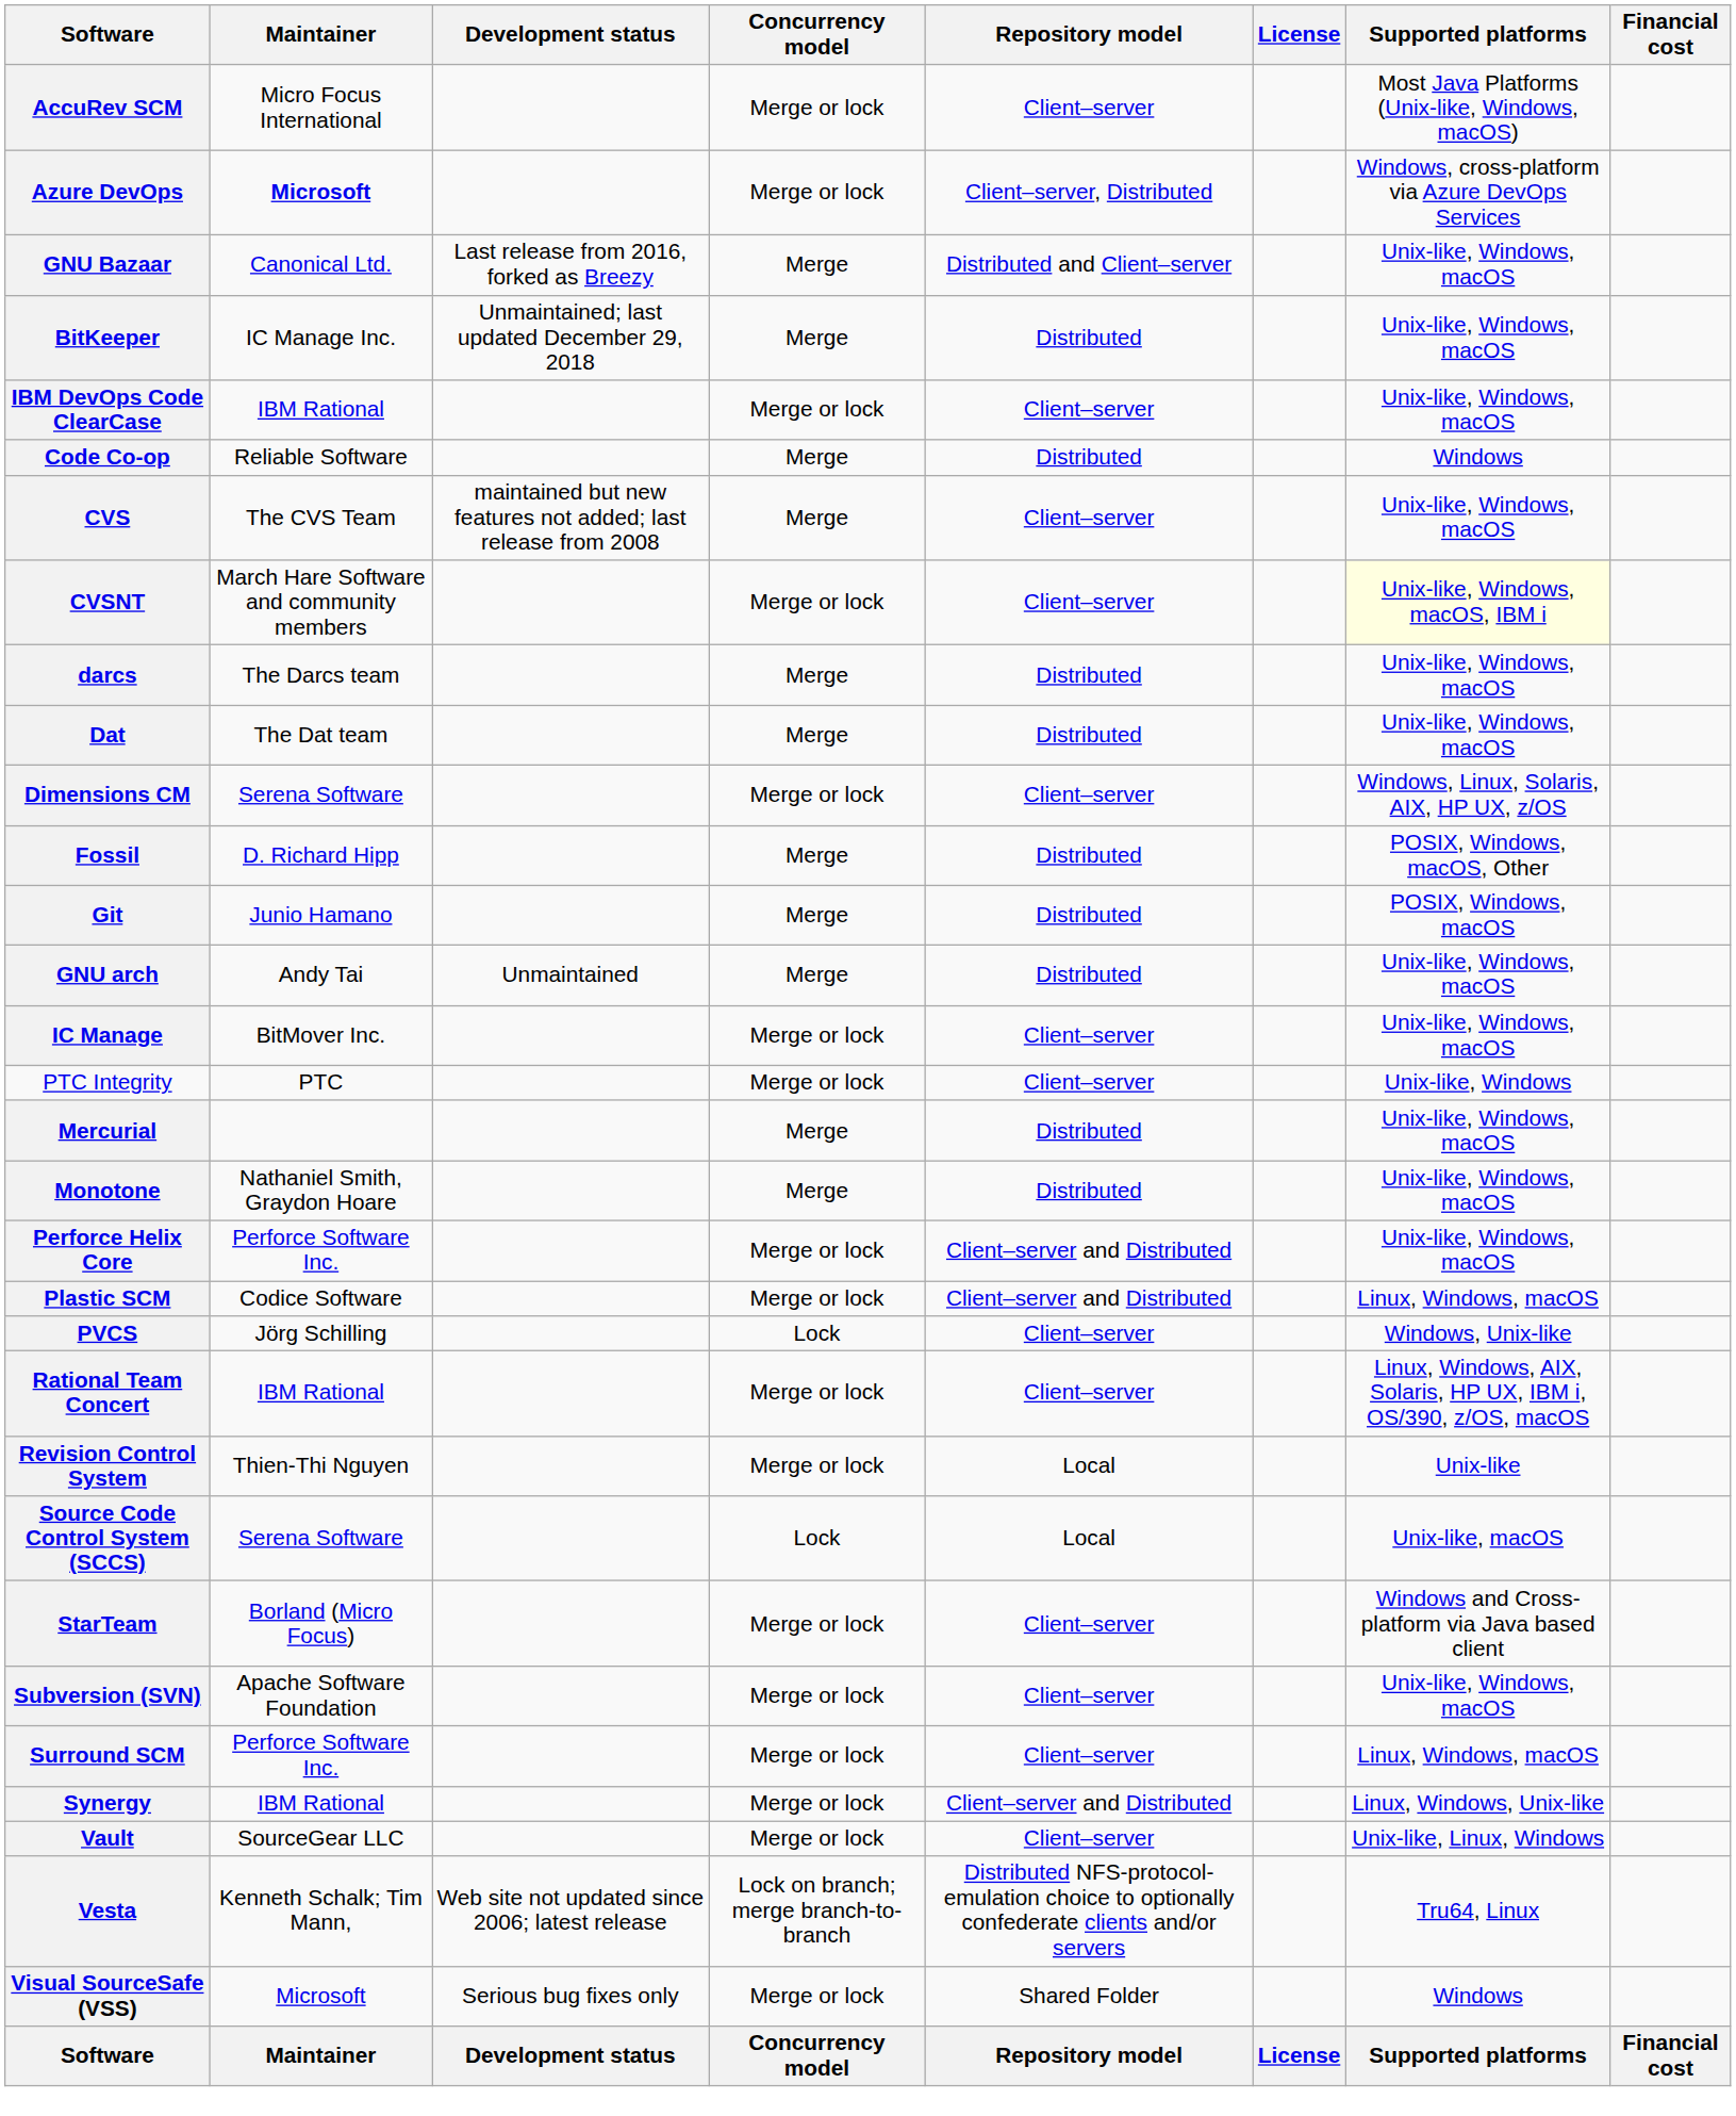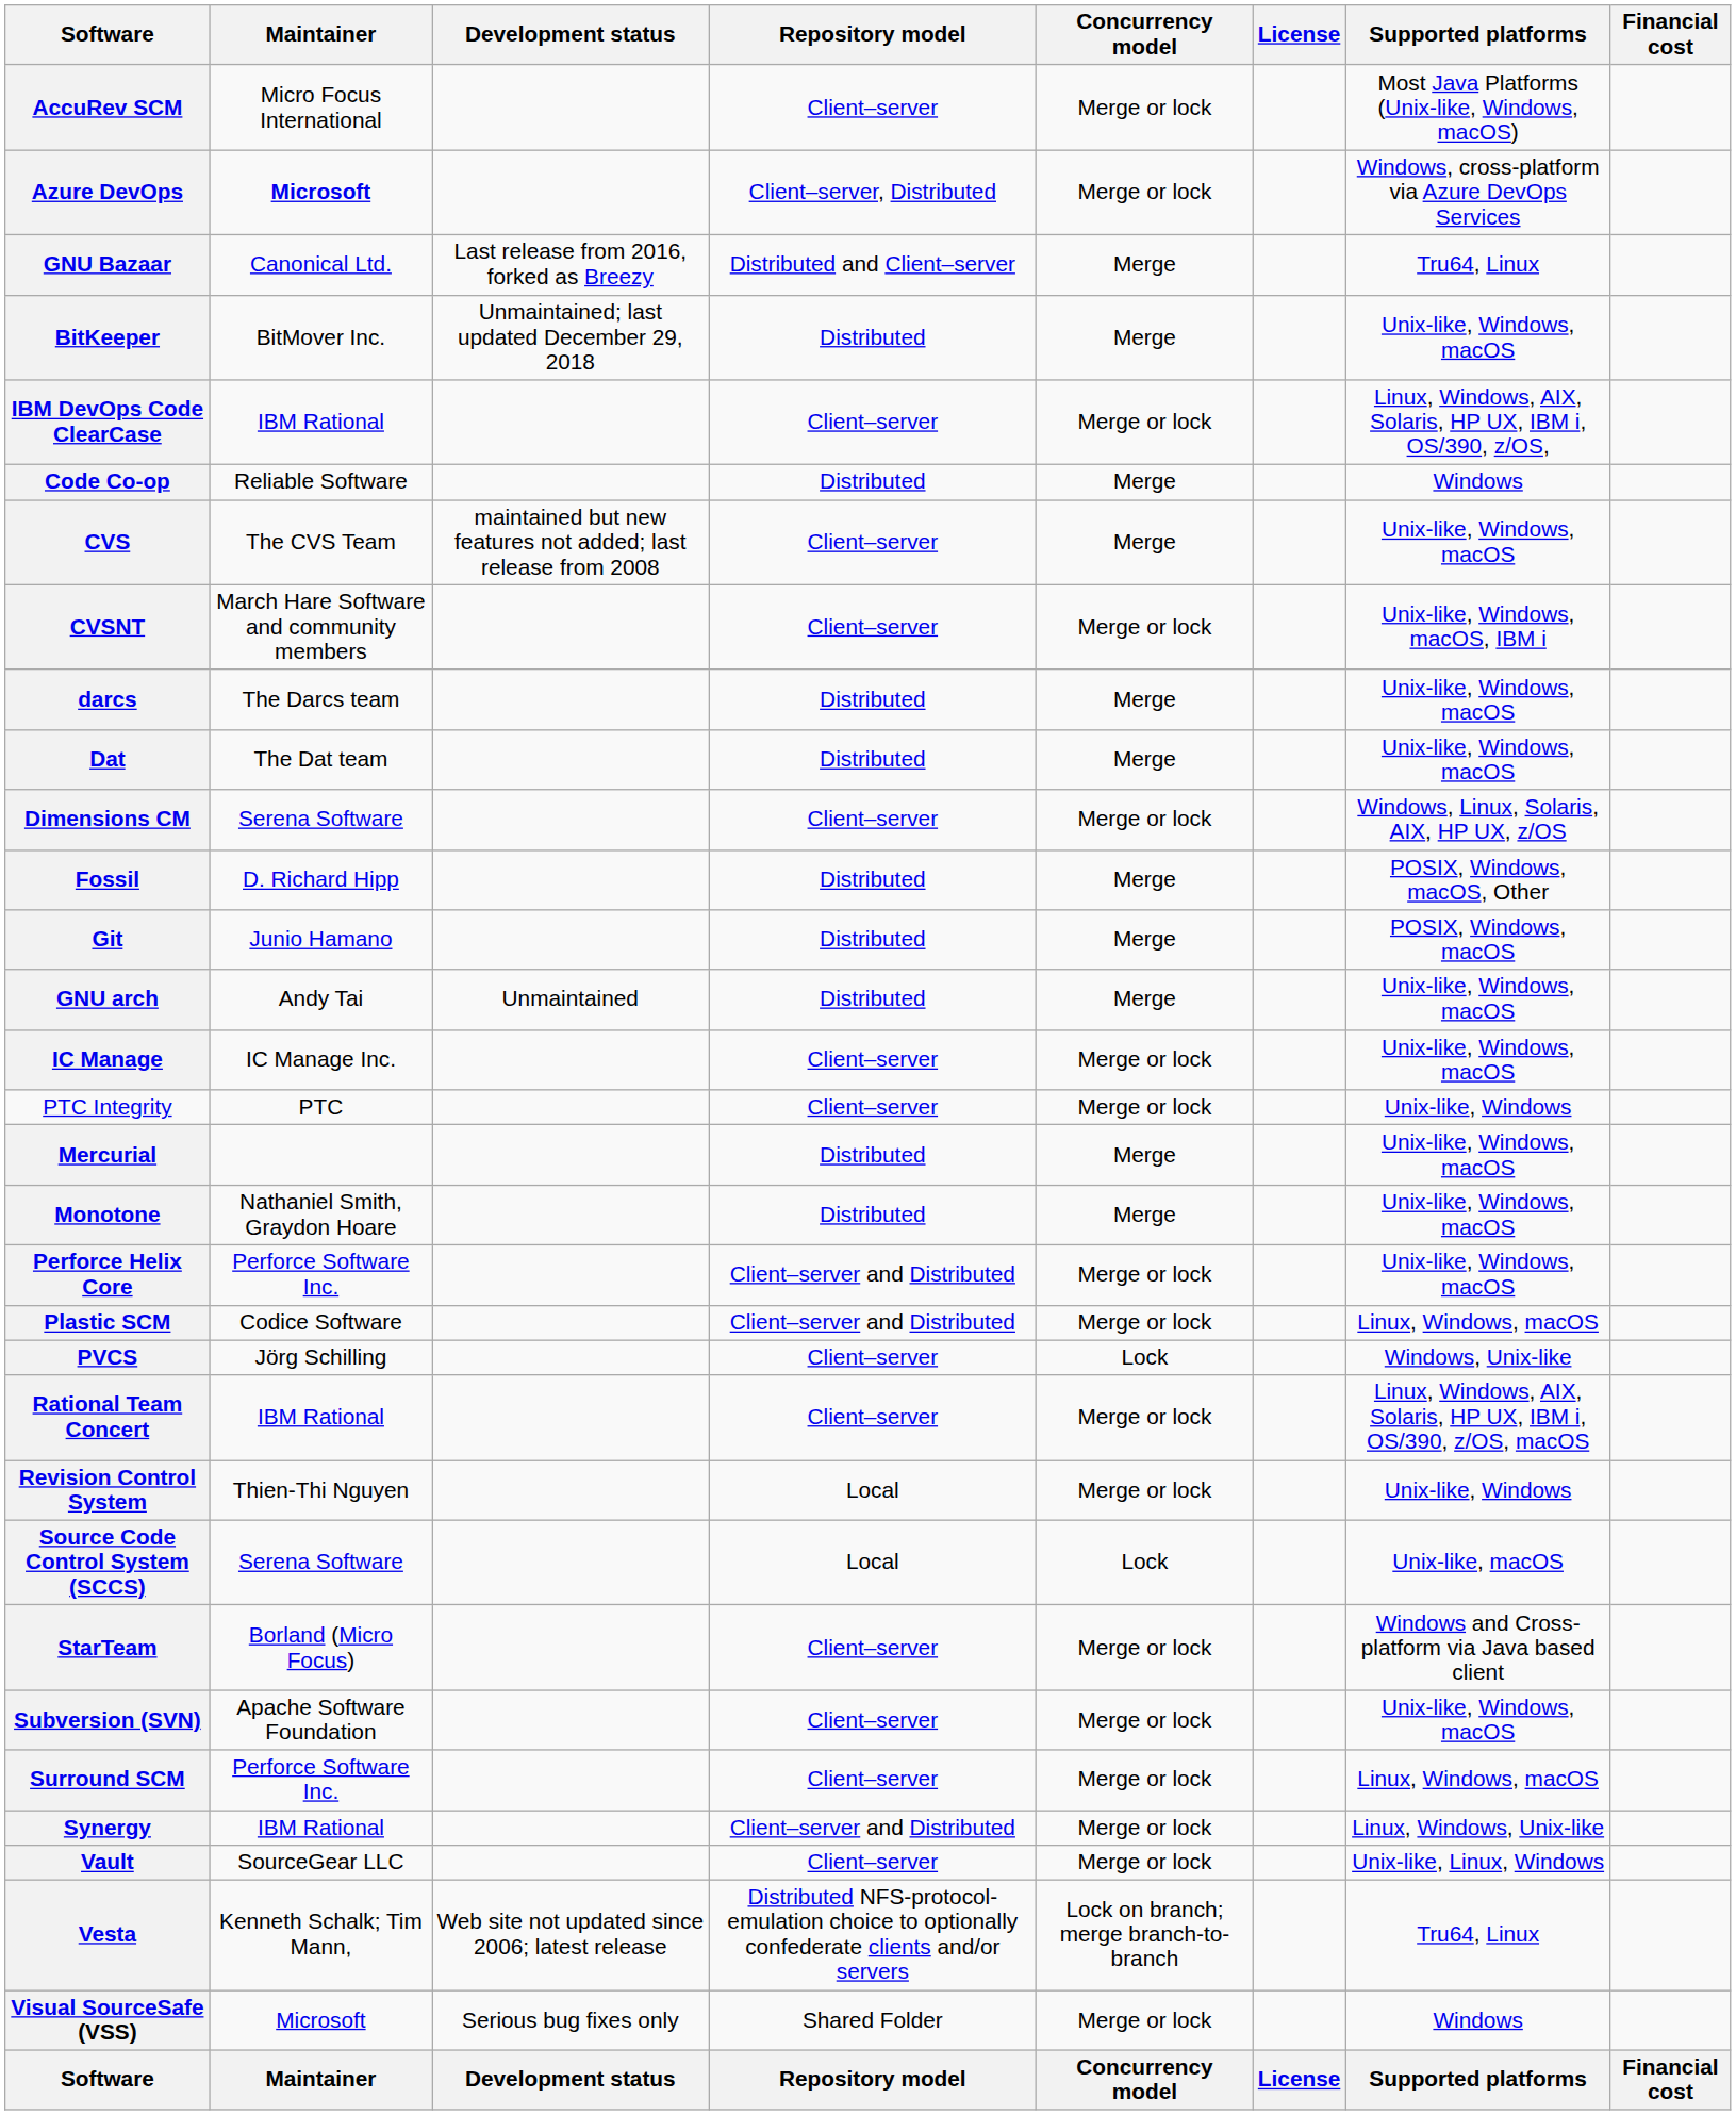 <table class="wikitable sortable" style="text-align: center; width: auto;">
 <tr>
 <th>Software</th>
 <th>Maintainer</th>
 <th>Development status</th>
+<th>Repository model</th>
 <th>Concurrency model</th>
-<th>Repository model</th>
 <th><a href='#'>License</a></th>
 <th>Supported platforms</th>
 <th>Financial cost</th>
 </tr>
 <tr>
 <th><a href='#'>AccuRev SCM</a></th>
 <td>Micro Focus International</td>
 <td></td>
+<td><a href='#'>Client–server</a></td>
 <td>Merge or lock</td>
-<td><a href='#'>Client–server</a></td>
 <td></td>
 <td>Most <a href='#'>Java</a> Platforms (<a href='#'>Unix-like</a>, <a href='#'>Windows</a>, <a href='#'>macOS</a>)</td>
 <td></td>
 </tr>
 <tr>
 <th><a href='#'>Azure DevOps</a></th>
 <td><strong><a href='#'>Microsoft</a></strong></td>
 <td></td>
+<td><a href='#'>Client–server</a>, <a href='#'>Distributed</a></td>
 <td>Merge or lock</td>
-<td><a href='#'>Client–server</a>, <a href='#'>Distributed</a></td>
 <td></td>
 <td><a href='#'>Windows</a>, cross-platform via <a href='#'>Azure DevOps Services</a></td>
 <td></td>
 </tr>
 <tr>
 <th><a href='#'>GNU Bazaar</a></th>
 <td><a href='#'>Canonical Ltd.</a></td>
 <td>Last release from 2016, forked as <a href='#'>Breezy</a></td>
+<td><a href='#'>Distributed</a> and <a href='#'>Client–server</a></td>
 <td>Merge</td>
-<td><a href='#'>Distributed</a> and <a href='#'>Client–server</a></td>
 <td></td>
-<td><a href='#'>Unix-like</a>, <a href='#'>Windows</a>, <a href='#'>macOS</a></td>
+<td><a href='#'>Tru64</a>, <a href='#'>Linux</a></td>
 <td></td>
 </tr>
 <tr>
 <th><a href='#'>BitKeeper</a></th>
-<td>IC Manage Inc.</td>
+<td>BitMover Inc.</td>
 <td>Unmaintained; last updated December 29, 2018</td>
+<td><a href='#'>Distributed</a></td>
 <td>Merge</td>
-<td><a href='#'>Distributed</a></td>
 <td></td>
 <td><a href='#'>Unix-like</a>, <a href='#'>Windows</a>, <a href='#'>macOS</a></td>
 <td></td>
 </tr>
 <tr>
 <th><a href='#'>IBM DevOps Code ClearCase</a></th>
 <td><a href='#'>IBM Rational</a></td>
 <td></td>
+<td><a href='#'>Client–server</a></td>
 <td>Merge or lock</td>
-<td><a href='#'>Client–server</a></td>
 <td></td>
-<td><a href='#'>Unix-like</a>, <a href='#'>Windows</a>, <a href='#'>macOS</a></td>
+<td><a href='#'>Linux</a>, <a href='#'>Windows</a>, <a href='#'>AIX</a>, <a href='#'>Solaris</a>, <a href='#'>HP UX</a>, <a href='#'>IBM i</a>, <a href='#'>OS/390</a>, <a href='#'>z/OS</a>,</td>
 <td></td>
 </tr>
 <tr>
 <th><a href='#'>Code Co-op</a></th>
 <td>Reliable Software</td>
 <td></td>
+<td><a href='#'>Distributed</a></td>
 <td>Merge</td>
-<td><a href='#'>Distributed</a></td>
 <td></td>
 <td><a href='#'>Windows</a></td>
 <td></td>
 </tr>
 <tr>
 <th><a href='#'>CVS</a></th>
 <td>The CVS Team</td>
 <td>maintained but new features not added; last release from 2008</td>
+<td><a href='#'>Client–server</a></td>
 <td>Merge</td>
-<td><a href='#'>Client–server</a></td>
 <td></td>
 <td><a href='#'>Unix-like</a>, <a href='#'>Windows</a>, <a href='#'>macOS</a></td>
 <td></td>
 </tr>
 <tr>
 <th><a href='#'>CVSNT</a></th>
 <td>March Hare Software and community members</td>
 <td></td>
+<td><a href='#'>Client–server</a></td>
 <td>Merge or lock</td>
-<td><a href='#'>Client–server</a></td>
 <td></td>
-<td style="background: lightyellow;"><a href='#'>Unix-like</a>, <a href='#'>Windows</a>, <a href='#'>macOS</a>, <a href='#'>IBM i</a><br></td>
+<td><a href='#'>Unix-like</a>, <a href='#'>Windows</a>, <a href='#'>macOS</a>, <a href='#'>IBM i</a><br></td>
 <td></td>
 </tr>
 <tr>
 <th><a href='#'>darcs</a></th>
 <td>The Darcs team</td>
 <td></td>
+<td><a href='#'>Distributed</a></td>
 <td>Merge</td>
-<td><a href='#'>Distributed</a></td>
 <td></td>
 <td><a href='#'>Unix-like</a>, <a href='#'>Windows</a>, <a href='#'>macOS</a></td>
 <td></td>
 </tr>
 <tr>
 <th><a href='#'>Dat</a></th>
 <td>The Dat team</td>
 <td></td>
+<td><a href='#'>Distributed</a></td>
 <td>Merge</td>
-<td><a href='#'>Distributed</a></td>
 <td></td>
 <td><a href='#'>Unix-like</a>, <a href='#'>Windows</a>, <a href='#'>macOS</a></td>
 <td></td>
 </tr>
 <tr>
 <th><a href='#'>Dimensions CM</a></th>
 <td><a href='#'>Serena Software</a></td>
 <td></td>
+<td><a href='#'>Client–server</a></td>
 <td>Merge or lock</td>
-<td><a href='#'>Client–server</a></td>
 <td></td>
 <td><a href='#'>Windows</a>, <a href='#'>Linux</a>, <a href='#'>Solaris</a>, <a href='#'>AIX</a>, <a href='#'>HP UX</a>, <a href='#'>z/OS</a></td>
 <td></td>
 </tr>
 <tr>
 <th><a href='#'>Fossil</a></th>
 <td><a href='#'>D. Richard Hipp</a></td>
 <td></td>
+<td><a href='#'>Distributed</a></td>
 <td>Merge</td>
-<td><a href='#'>Distributed</a></td>
 <td></td>
 <td><a href='#'>POSIX</a>, <a href='#'>Windows</a>, <a href='#'>macOS</a>, Other</td>
 <td></td>
 </tr>
 <tr>
 <th><a href='#'>Git</a></th>
 <td><a href='#'>Junio Hamano</a></td>
 <td></td>
+<td><a href='#'>Distributed</a></td>
 <td>Merge</td>
-<td><a href='#'>Distributed</a></td>
 <td></td>
 <td><a href='#'>POSIX</a>, <a href='#'>Windows</a>, <a href='#'>macOS</a></td>
 <td></td>
 </tr>
 <tr>
 <th><a href='#'>GNU arch</a></th>
 <td>Andy Tai</td>
 <td>Unmaintained</td>
+<td><a href='#'>Distributed</a></td>
 <td>Merge</td>
-<td><a href='#'>Distributed</a></td>
 <td></td>
 <td><a href='#'>Unix-like</a>, <a href='#'>Windows</a>, <a href='#'>macOS</a></td>
 <td></td>
 </tr>
 <tr>
 <th><a href='#'>IC Manage</a></th>
-<td>BitMover Inc.</td>
+<td>IC Manage Inc.</td>
 <td></td>
+<td><a href='#'>Client–server</a></td>
 <td>Merge or lock</td>
-<td><a href='#'>Client–server</a></td>
 <td></td>
 <td><a href='#'>Unix-like</a>, <a href='#'>Windows</a>, <a href='#'>macOS</a></td>
 <td></td>
 </tr>
 <tr>
 <td><a href='#'>PTC Integrity</a></td>
 <td>PTC</td>
 <td></td>
+<td><a href='#'>Client–server</a></td>
 <td>Merge or lock</td>
-<td><a href='#'>Client–server</a></td>
 <td></td>
 <td><a href='#'>Unix-like</a>, <a href='#'>Windows</a></td>
 <td></td>
 </tr>
 <tr>
 <th><a href='#'>Mercurial</a></th>
 <td></td>
 <td></td>
+<td><a href='#'>Distributed</a></td>
 <td>Merge</td>
-<td><a href='#'>Distributed</a></td>
 <td></td>
 <td><a href='#'>Unix-like</a>, <a href='#'>Windows</a>, <a href='#'>macOS</a></td>
 <td></td>
 </tr>
 <tr>
 <th><a href='#'>Monotone</a></th>
 <td>Nathaniel Smith, Graydon Hoare</td>
 <td></td>
+<td><a href='#'>Distributed</a></td>
 <td>Merge</td>
-<td><a href='#'>Distributed</a></td>
 <td></td>
 <td><a href='#'>Unix-like</a>, <a href='#'>Windows</a>, <a href='#'>macOS</a></td>
 <td></td>
 </tr>
 <tr>
 <th><a href='#'>Perforce Helix Core</a></th>
 <td><a href='#'>Perforce Software Inc.</a></td>
 <td></td>
+<td><a href='#'>Client–server</a> and <a href='#'>Distributed</a></td>
 <td>Merge or lock</td>
-<td><a href='#'>Client–server</a> and <a href='#'>Distributed</a></td>
 <td></td>
 <td><a href='#'>Unix-like</a>, <a href='#'>Windows</a>, <a href='#'>macOS</a></td>
 <td></td>
 </tr>
 <tr>
 <th><a href='#'>Plastic SCM</a></th>
 <td>Codice Software</td>
 <td></td>
+<td><a href='#'>Client–server</a> and <a href='#'>Distributed</a></td>
 <td>Merge or lock</td>
-<td><a href='#'>Client–server</a> and <a href='#'>Distributed</a></td>
 <td></td>
 <td><a href='#'>Linux</a>, <a href='#'>Windows</a>, <a href='#'>macOS</a></td>
 <td></td>
 </tr>
 <tr>
 <th><a href='#'>PVCS</a></th>
 <td>Jörg Schilling</td>
 <td></td>
+<td><a href='#'>Client–server</a></td>
 <td>Lock</td>
-<td><a href='#'>Client–server</a></td>
 <td></td>
 <td><a href='#'>Windows</a>, <a href='#'>Unix-like</a></td>
 <td></td>
 </tr>
 <tr>
 <th><a href='#'>Rational Team Concert</a></th>
 <td><a href='#'>IBM Rational</a></td>
 <td></td>
+<td><a href='#'>Client–server</a></td>
 <td>Merge or lock</td>
-<td><a href='#'>Client–server</a></td>
 <td></td>
 <td><a href='#'>Linux</a>, <a href='#'>Windows</a>, <a href='#'>AIX</a>, <a href='#'>Solaris</a>, <a href='#'>HP UX</a>, <a href='#'>IBM i</a>, <a href='#'>OS/390</a>, <a href='#'>z/OS</a>, <a href='#'>macOS</a></td>
 <td></td>
 </tr>
 <tr>
 <th><a href='#'>Revision Control System</a></th>
 <td>Thien-Thi Nguyen</td>
 <td></td>
+<td>Local</td>
 <td>Merge or lock</td>
-<td>Local</td>
 <td></td>
-<td><a href='#'>Unix-like</a></td>
+<td><a href='#'>Unix-like</a>, <a href='#'>Windows</a></td>
 <td></td>
 </tr>
 <tr>
 <th><a href='#'>Source Code Control System (SCCS)</a></th>
 <td><a href='#'>Serena Software</a></td>
 <td></td>
+<td>Local</td>
 <td>Lock</td>
-<td>Local</td>
 <td></td>
 <td><a href='#'>Unix-like</a>, <a href='#'>macOS</a></td>
 <td></td>
 </tr>
 <tr>
 <th><a href='#'>StarTeam</a></th>
 <td><a href='#'>Borland</a> (<a href='#'>Micro Focus</a>)</td>
 <td></td>
+<td><a href='#'>Client–server</a></td>
 <td>Merge or lock</td>
-<td><a href='#'>Client–server</a></td>
 <td></td>
 <td><a href='#'>Windows</a> and Cross-platform via Java based client</td>
 <td></td>
 </tr>
 <tr>
 <th><a href='#'>Subversion (SVN)</a></th>
 <td>Apache Software Foundation</td>
 <td></td>
+<td><a href='#'>Client–server</a></td>
 <td>Merge or lock</td>
-<td><a href='#'>Client–server</a></td>
 <td></td>
 <td><a href='#'>Unix-like</a>, <a href='#'>Windows</a>, <a href='#'>macOS</a></td>
 <td></td>
 </tr>
 <tr>
 <th><a href='#'>Surround SCM</a></th>
 <td><a href='#'>Perforce Software Inc.</a></td>
 <td></td>
+<td><a href='#'>Client–server</a></td>
 <td>Merge or lock</td>
-<td><a href='#'>Client–server</a></td>
 <td></td>
 <td><a href='#'>Linux</a>, <a href='#'>Windows</a>, <a href='#'>macOS</a></td>
 <td></td>
 </tr>
 <tr>
 <th><a href='#'>Synergy</a></th>
 <td><a href='#'>IBM Rational</a></td>
 <td></td>
+<td><a href='#'>Client–server</a> and <a href='#'>Distributed</a></td>
 <td>Merge or lock</td>
-<td><a href='#'>Client–server</a> and <a href='#'>Distributed</a></td>
 <td></td>
 <td><a href='#'>Linux</a>, <a href='#'>Windows</a>, <a href='#'>Unix-like</a></td>
 <td></td>
 </tr>
 <tr>
 <th><a href='#'>Vault</a></th>
 <td>SourceGear LLC</td>
 <td></td>
+<td><a href='#'>Client–server</a></td>
 <td>Merge or lock</td>
-<td><a href='#'>Client–server</a></td>
 <td></td>
 <td><a href='#'>Unix-like</a>, <a href='#'>Linux</a>, <a href='#'>Windows</a></td>
 <td></td>
 </tr>
 <tr>
 <th><a href='#'>Vesta</a></th>
 <td>Kenneth Schalk; Tim Mann,</td>
 <td>Web site not updated since 2006; latest release </td>
+<td><a href='#'>Distributed</a> NFS-protocol-emulation choice to optionally confederate <a href='#'>clients</a> and/or <a href='#'>servers</a></td>
 <td>Lock on branch; merge branch-to-branch</td>
-<td><a href='#'>Distributed</a> NFS-protocol-emulation choice to optionally confederate <a href='#'>clients</a> and/or <a href='#'>servers</a></td>
 <td></td>
 <td><a href='#'>Tru64</a>, <a href='#'>Linux</a></td>
 <td></td>
 </tr>
 <tr>
 <th><a href='#'>Visual SourceSafe</a> (VSS)</th>
 <td><a href='#'>Microsoft</a></td>
 <td>Serious bug fixes only</td>
+<td>Shared Folder</td>
 <td>Merge or lock</td>
-<td>Shared Folder</td>
 <td></td>
 <td><a href='#'>Windows</a></td>
 <td></td>
 </tr>
 <tr class="sortbottom">
 <th>Software</th>
 <th>Maintainer</th>
 <th>Development status</th>
+<th>Repository model</th>
 <th>Concurrency model</th>
-<th>Repository model</th>
 <th><a href='#'>License</a></th>
 <th>Supported platforms</th>
 <th>Financial cost</th>
 </tr>
 </table>
